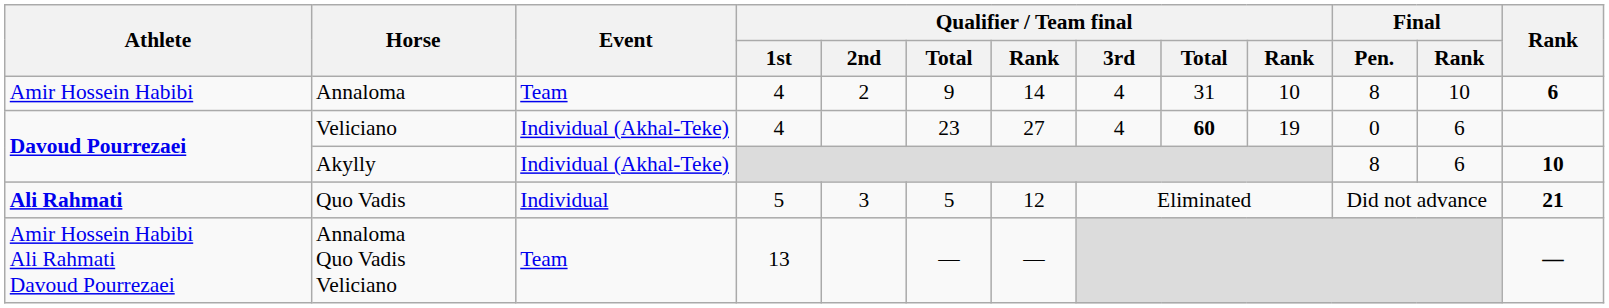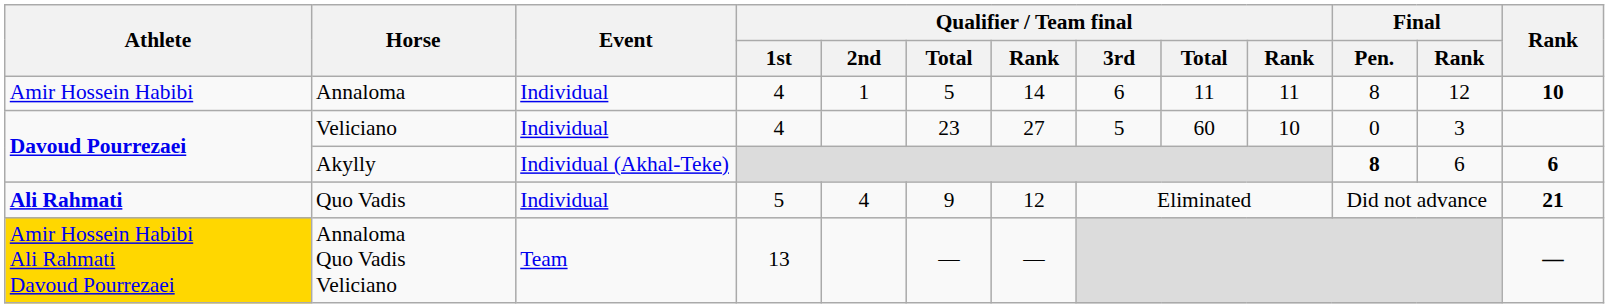 <table class="wikitable" width="85%" style="text-align:center; font-size:90%">
 <tr>
 <th rowspan="2" width="18%">Athlete</th>
 <th rowspan="2" width="12%">Horse</th>
 <th rowspan="2" width="13%">Event</th>
 <th colspan="7">Qualifier / Team final</th>
 <th colspan="2">Final</th>
 <th rowspan="2" width="6%">Rank</th>
 </tr>
 <tr>
 <th width="5%">1st</th>
 <th width="5%">2nd</th>
 <th width="5%">Total</th>
 <th width="5%">Rank</th>
 <th width="5%">3rd</th>
 <th width="5%">Total</th>
 <th width="5%">Rank</th>
 <th width="5%">Pen.</th>
 <th width="5%">Rank</th>
 </tr>
 <tr>
 <td align="left"><a href='#'>Amir Hossein Habibi</a></td>
 <td align="left">Annaloma</td>
-<td align="left"><a href='#'>Team</a></td>
+<td align="left"><a href='#'>Individual</a></td>
 <td>4</td>
-<td>2</td>
-<td>9</td>
+<td>1</td>
+<td>5</td>
 <td>14 <strong></strong></td>
-<td>4</td>
-<td>31</td>
-<td>10 <strong></strong></td>
+<td>6</td>
+<td>11</td>
+<td>11 <strong></strong></td>
 <td>8</td>
-<td>10</td>
-<td><strong>6</strong></td>
+<td>12</td>
+<td><strong>10</strong></td>
 </tr>
 <tr>
 <td align="left" rowspan=2><strong><a href='#'>Davoud Pourrezaei</a></strong></td>
 <td align="left">Veliciano</td>
-<td align="left"><a href='#'>Individual (Akhal-Teke)</a></td>
+<td align="left"><a href='#'>Individual</a></td>
 <td>4</td>
 <td></td>
 <td>23</td>
 <td>27 <strong></strong></td>
-<td>4</td>
-<td><strong>60</strong></td>
-<td>19 <strong></strong></td>
+<td>5</td>
+<td>60</td>
+<td>10 <strong></strong></td>
 <td>0</td>
-<td>6</td>
+<td>3</td>
 <td></td>
 </tr>
 <tr>
 <td align="left">Akylly</td>
 <td align="left"><a href='#'>Individual (Akhal-Teke)</a></td>
 <td colspan=7 bgcolor=#DCDCDC></td>
-<td>8</td>
+<td><strong>8</strong></td>
 <td>6</td>
-<td><strong>10</strong></td>
+<td><strong>6</strong></td>
 </tr>
 <tr>
 <td align="left"><strong><a href='#'>Ali Rahmati</a></strong></td>
 <td align="left">Quo Vadis</td>
 <td align="left"><a href='#'>Individual</a></td>
 <td>5</td>
-<td>3</td>
-<td>5</td>
+<td>4</td>
+<td>9</td>
 <td>12 <strong></strong></td>
 <td colspan=3>Eliminated</td>
 <td colspan=2>Did not advance</td>
 <td><strong>21</strong></td>
 </tr>
 <tr>
-<td align="left"><a href='#'>Amir Hossein Habibi</a><br><a href='#'>Ali Rahmati</a><br><a href='#'>Davoud Pourrezaei</a></td>
+<td align="left" style="background: gold;"><a href='#'>Amir Hossein Habibi</a><br><a href='#'>Ali Rahmati</a><br><a href='#'>Davoud Pourrezaei</a></td>
 <td align="left">Annaloma<br>Quo Vadis<br>Veliciano</td>
 <td align="left"><a href='#'>Team</a></td>
 <td>13</td>
 <td></td>
 <td>—</td>
 <td>—</td>
 <td colspan=5 bgcolor=#DCDCDC></td>
 <td><strong>—</strong></td>
 </tr>
 </table>
